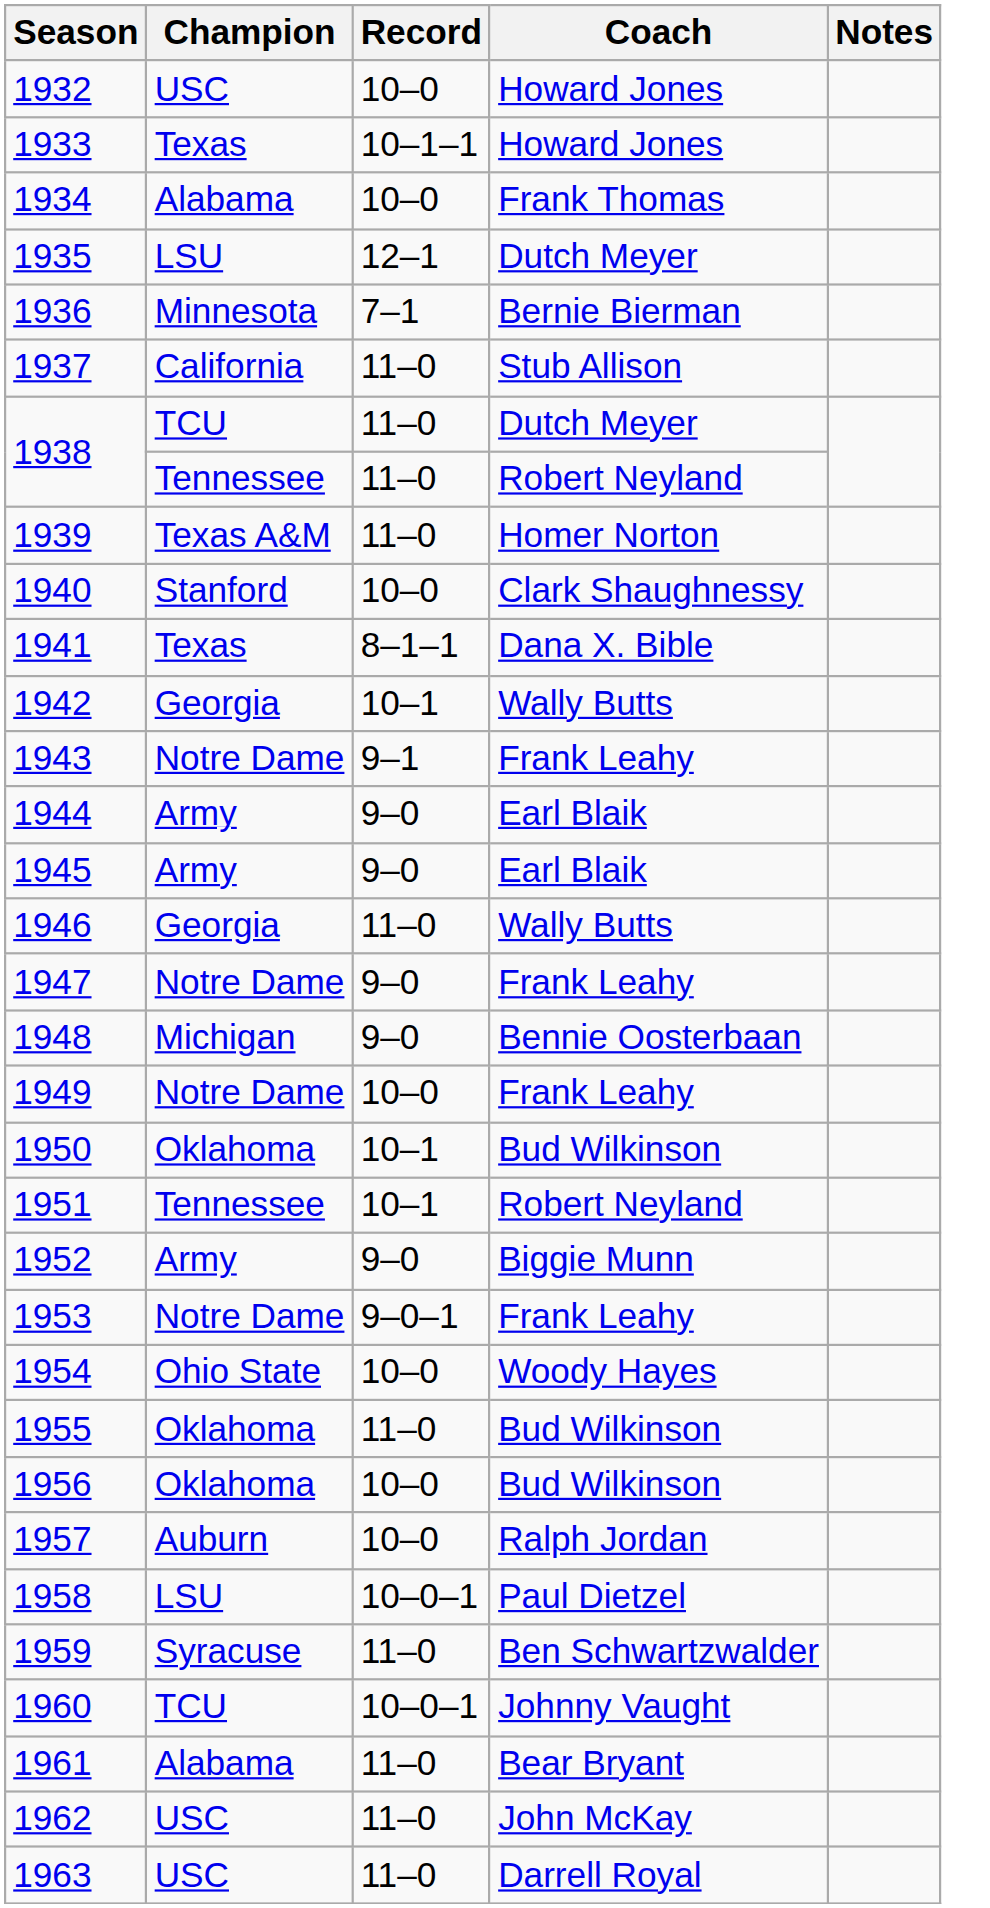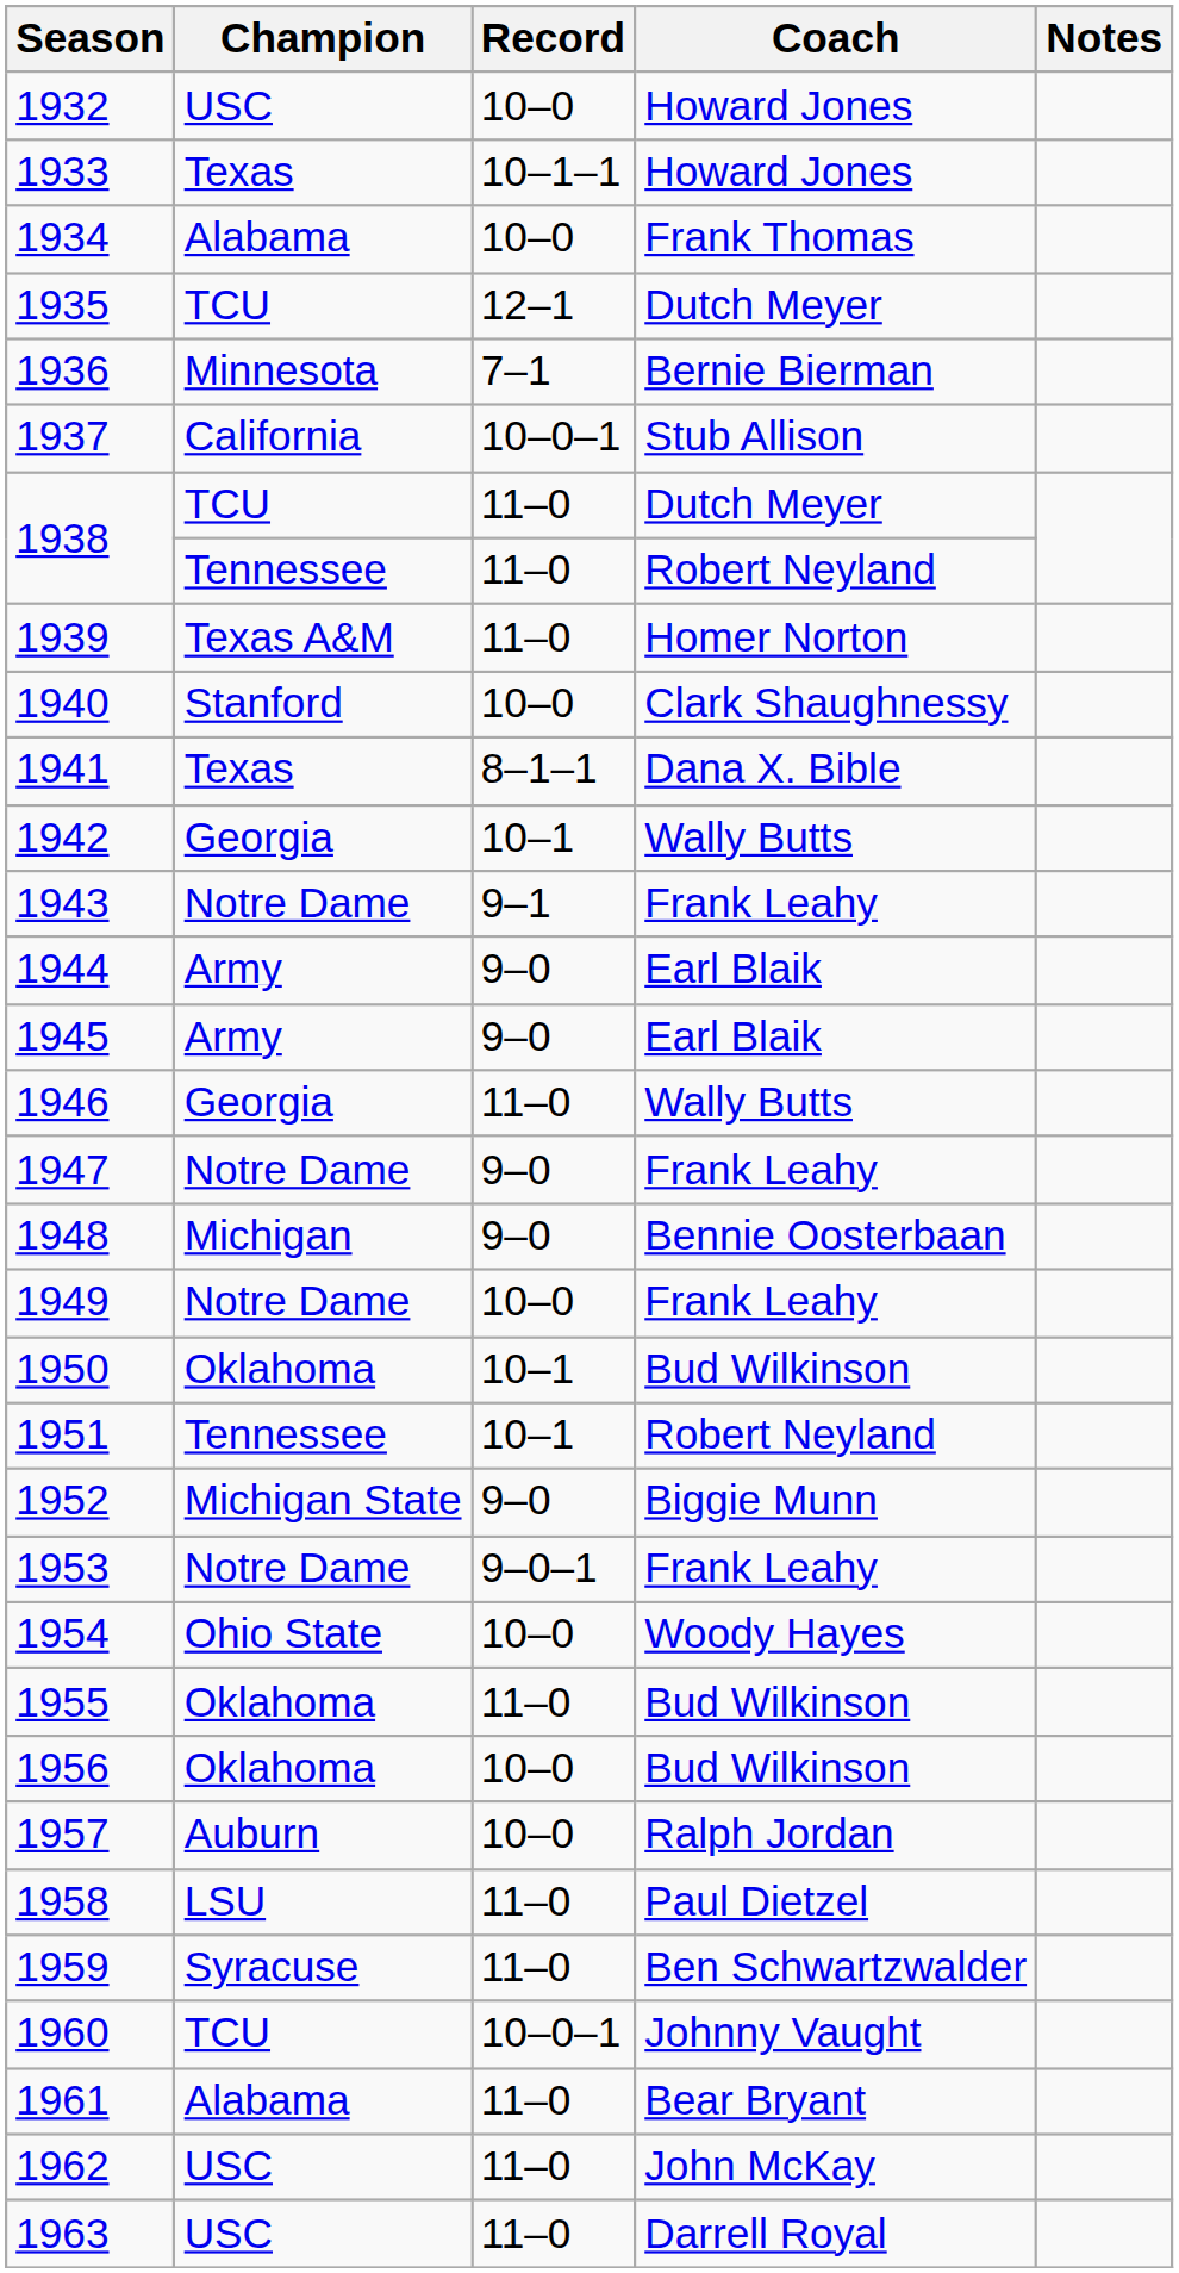 <table class="wikitable">
 <tr>
 <th>Season</th>
 <th>Champion</th>
 <th>Record</th>
 <th>Coach</th>
 <th>Notes</th>
 </tr>
 <tr>
 <td><a href='#'>1932</a></td>
 <td><a href='#'>USC</a></td>
 <td>10–0</td>
 <td><a href='#'>Howard Jones</a></td>
 <td></td>
 </tr>
 <tr>
 <td><a href='#'>1933</a></td>
 <td><a href='#'>Texas</a></td>
 <td>10–1–1</td>
 <td><a href='#'>Howard Jones</a></td>
 <td></td>
 </tr>
 <tr>
 <td><a href='#'>1934</a></td>
 <td><a href='#'>Alabama</a></td>
 <td>10–0</td>
 <td><a href='#'>Frank Thomas</a></td>
 <td></td>
 </tr>
 <tr>
 <td><a href='#'>1935</a></td>
-<td><a href='#'>LSU</a></td>
+<td><a href='#'>TCU</a></td>
 <td>12–1</td>
 <td><a href='#'>Dutch Meyer</a></td>
 <td></td>
 </tr>
 <tr>
 <td><a href='#'>1936</a></td>
 <td><a href='#'>Minnesota</a></td>
 <td>7–1</td>
 <td><a href='#'>Bernie Bierman</a></td>
 <td></td>
 </tr>
 <tr>
 <td><a href='#'>1937</a></td>
 <td><a href='#'>California</a></td>
-<td>11–0</td>
+<td>10–0–1</td>
 <td><a href='#'>Stub Allison</a></td>
 <td></td>
 </tr>
 <tr>
 <td rowspan="2"><a href='#'>1938</a></td>
 <td><a href='#'>TCU</a></td>
 <td>11–0</td>
 <td><a href='#'>Dutch Meyer</a></td>
 <td rowspan="2"></td>
 </tr>
 <tr>
 <td><a href='#'>Tennessee</a></td>
 <td>11–0</td>
 <td><a href='#'>Robert Neyland</a></td>
 </tr>
 <tr>
 <td><a href='#'>1939</a></td>
 <td><a href='#'>Texas A&M</a></td>
 <td>11–0</td>
 <td><a href='#'>Homer Norton</a></td>
 <td></td>
 </tr>
 <tr>
 <td><a href='#'>1940</a></td>
 <td><a href='#'>Stanford</a></td>
 <td>10–0</td>
 <td><a href='#'>Clark Shaughnessy</a></td>
 <td></td>
 </tr>
 <tr>
 <td><a href='#'>1941</a></td>
 <td><a href='#'>Texas</a></td>
 <td>8–1–1</td>
 <td><a href='#'>Dana X. Bible</a></td>
 <td></td>
 </tr>
 <tr>
 <td><a href='#'>1942</a></td>
 <td><a href='#'>Georgia</a></td>
 <td>10–1</td>
 <td><a href='#'>Wally Butts</a></td>
 <td></td>
 </tr>
 <tr>
 <td><a href='#'>1943</a></td>
 <td><a href='#'>Notre Dame</a></td>
 <td>9–1</td>
 <td><a href='#'>Frank Leahy</a></td>
 <td></td>
 </tr>
 <tr>
 <td><a href='#'>1944</a></td>
 <td><a href='#'>Army</a></td>
 <td>9–0</td>
 <td><a href='#'>Earl Blaik</a></td>
 <td></td>
 </tr>
 <tr>
 <td><a href='#'>1945</a></td>
 <td><a href='#'>Army</a></td>
 <td>9–0</td>
 <td><a href='#'>Earl Blaik</a></td>
 <td></td>
 </tr>
 <tr>
 <td><a href='#'>1946</a></td>
 <td><a href='#'>Georgia</a></td>
 <td>11–0</td>
 <td><a href='#'>Wally Butts</a></td>
 <td></td>
 </tr>
 <tr>
 <td><a href='#'>1947</a></td>
 <td><a href='#'>Notre Dame</a></td>
 <td>9–0</td>
 <td><a href='#'>Frank Leahy</a></td>
 <td></td>
 </tr>
 <tr>
 <td><a href='#'>1948</a></td>
 <td><a href='#'>Michigan</a></td>
 <td>9–0</td>
 <td><a href='#'>Bennie Oosterbaan</a></td>
 <td></td>
 </tr>
 <tr>
 <td><a href='#'>1949</a></td>
 <td><a href='#'>Notre Dame</a></td>
 <td>10–0</td>
 <td><a href='#'>Frank Leahy</a></td>
 <td></td>
 </tr>
 <tr>
 <td><a href='#'>1950</a></td>
 <td><a href='#'>Oklahoma</a></td>
 <td>10–1</td>
 <td><a href='#'>Bud Wilkinson</a></td>
 <td></td>
 </tr>
 <tr>
 <td><a href='#'>1951</a></td>
 <td><a href='#'>Tennessee</a></td>
 <td>10–1</td>
 <td><a href='#'>Robert Neyland</a></td>
 <td></td>
 </tr>
 <tr>
 <td><a href='#'>1952</a></td>
-<td><a href='#'>Army</a></td>
+<td><a href='#'>Michigan State</a></td>
 <td>9–0</td>
 <td><a href='#'>Biggie Munn</a></td>
 <td></td>
 </tr>
 <tr>
 <td><a href='#'>1953</a></td>
 <td><a href='#'>Notre Dame</a></td>
 <td>9–0–1</td>
 <td><a href='#'>Frank Leahy</a></td>
 <td></td>
 </tr>
 <tr>
 <td><a href='#'>1954</a></td>
 <td><a href='#'>Ohio State</a></td>
 <td>10–0</td>
 <td><a href='#'>Woody Hayes</a></td>
 <td></td>
 </tr>
 <tr>
 <td><a href='#'>1955</a></td>
 <td><a href='#'>Oklahoma</a></td>
 <td>11–0</td>
 <td><a href='#'>Bud Wilkinson</a></td>
 <td></td>
 </tr>
 <tr>
 <td><a href='#'>1956</a></td>
 <td><a href='#'>Oklahoma</a></td>
 <td>10–0</td>
 <td><a href='#'>Bud Wilkinson</a></td>
 <td></td>
 </tr>
 <tr>
 <td><a href='#'>1957</a></td>
 <td><a href='#'>Auburn</a></td>
 <td>10–0</td>
 <td><a href='#'>Ralph Jordan</a></td>
 <td></td>
 </tr>
 <tr>
 <td><a href='#'>1958</a></td>
 <td><a href='#'>LSU</a></td>
-<td>10–0–1</td>
+<td>11–0</td>
 <td><a href='#'>Paul Dietzel</a></td>
 <td></td>
 </tr>
 <tr>
 <td><a href='#'>1959</a></td>
 <td><a href='#'>Syracuse</a></td>
 <td>11–0</td>
 <td><a href='#'>Ben Schwartzwalder</a></td>
 <td></td>
 </tr>
 <tr>
 <td><a href='#'>1960</a></td>
 <td><a href='#'>TCU</a></td>
 <td>10–0–1</td>
 <td><a href='#'>Johnny Vaught</a></td>
 <td></td>
 </tr>
 <tr>
 <td><a href='#'>1961</a></td>
 <td><a href='#'>Alabama</a></td>
 <td>11–0</td>
 <td><a href='#'>Bear Bryant</a></td>
 <td></td>
 </tr>
 <tr>
 <td><a href='#'>1962</a></td>
 <td><a href='#'>USC</a></td>
 <td>11–0</td>
 <td><a href='#'>John McKay</a></td>
 <td></td>
 </tr>
 <tr>
 <td><a href='#'>1963</a></td>
 <td><a href='#'>USC</a></td>
 <td>11–0</td>
 <td><a href='#'>Darrell Royal</a></td>
 <td></td>
 </tr>
 <tr>
 </tr>
 </table>
